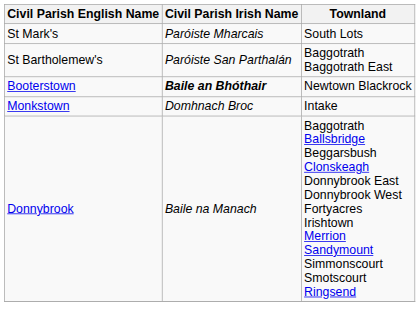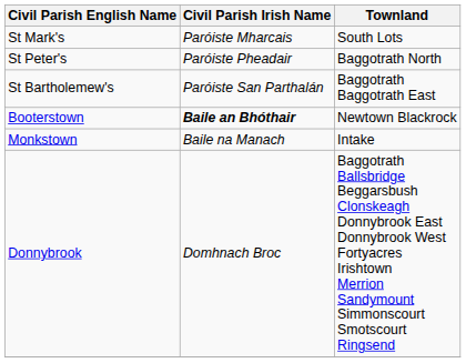 <table class="wikitable">
 <tr>
 <th>Civil Parish English Name</th>
 <th>Civil Parish Irish Name</th>
 <th>Townland</th>
 </tr>
 <tr>
 <td>St Mark's</td>
 <td><em>Paróiste Mharcais</em></td>
 <td>South Lots</td>
+</tr>
+<tr>
+<td>St Peter's</td>
+<td><em>Paróiste Pheadair</em></td>
+<td>Baggotrath North</td>
 </tr>
 <tr>
 <td>St Bartholemew's</td>
 <td><em>Paróiste San Parthalán</em></td>
 <td>Baggotrath<br>Baggotrath East</td>
 </tr>
 <tr>
 <td><a href='#'>Booterstown</a></td>
 <td><strong><em>Baile an Bhóthair</em></strong></td>
 <td>Newtown Blackrock</td>
 </tr>
 <tr>
 <td><a href='#'>Monkstown</a></td>
-<td><em>Domhnach Broc</em></td>
+<td><em>Baile na Manach</em></td>
 <td>Intake</td>
 </tr>
 <tr>
 <td><a href='#'>Donnybrook</a></td>
-<td><em>Baile na Manach</em></td>
+<td><em>Domhnach Broc</em></td>
 <td>Baggotrath<br><a href='#'>Ballsbridge</a><br>Beggarsbush<br><a href='#'>Clonskeagh</a><br>Donnybrook East<br>Donnybrook West<br>Fortyacres<br>Irishtown<br><a href='#'>Merrion</a><br><a href='#'>Sandymount</a><br>Simmonscourt<br>Smotscourt<br><a href='#'>Ringsend</a><br></td>
 </tr>
 <tr>
 </tr>
 </table>
